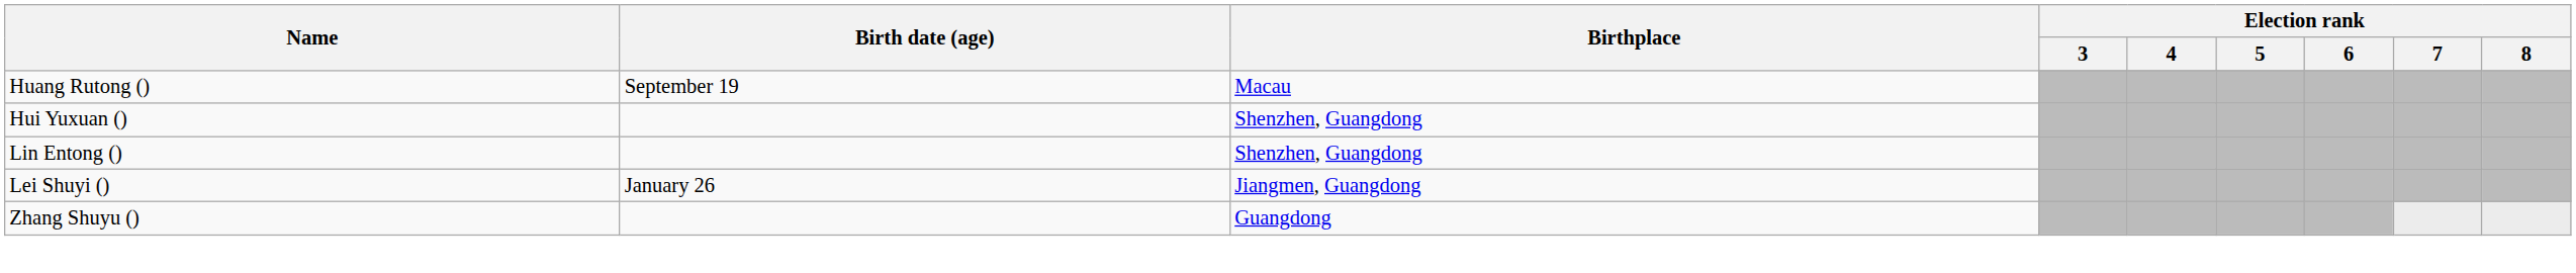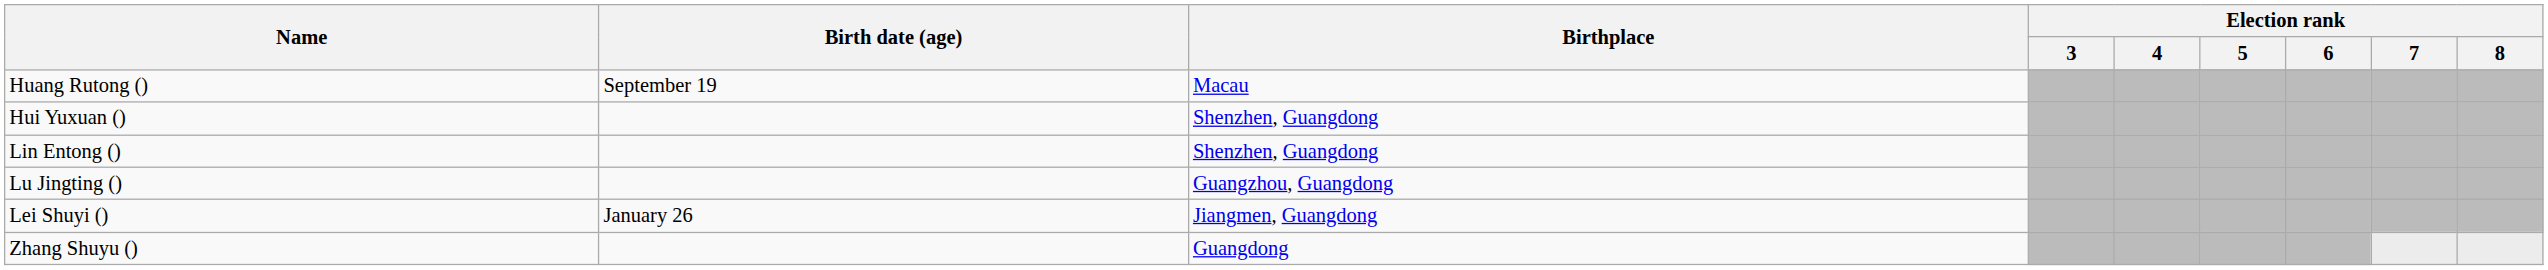 <table class="wikitable sortable"  style="text-align:center; width:100%;">
 <tr>
 <th rowspan="2">Name</th>
 <th rowspan="2">Birth date (age)</th>
 <th rowspan="2">Birthplace</th>
 <th colspan="6" class="unsortable">Election rank</th>
 </tr>
 <tr>
 <th data-sort-type="number">3</th>
 <th data-sort-type="number">4</th>
 <th data-sort-type="number">5</th>
 <th data-sort-type="number">6</th>
 <th data-sort-type="number">7</th>
 <th data-sort-type="number">8</th>
 </tr>
 <tr>
 <td style="text-align:left;" data-sort-value="Huang, Rutong">Huang Rutong ()</td>
 <td style="text-align:left;">September 19</td>
 <td style="text-align:left;"><a href='#'>Macau</a></td>
 <td style="background:#bbb;"> </td>
 <td style="background:#bbb;"> </td>
 <td style="background:#bbb;"> </td>
 <td style="background:#bbb;"> </td>
 <td style="background:#bbb;"> </td>
 <td style="background:#bbb;"> </td>
 </tr>
 <tr>
 <td style="text-align:left;" data-sort-value="Hui, Yuxuan">Hui Yuxuan ()</td>
 <td style="text-align:left;"></td>
 <td style="text-align:left;"><a href='#'>Shenzhen</a>, <a href='#'>Guangdong</a></td>
 <td style="background:#bbb;"> </td>
 <td style="background:#bbb;"> </td>
 <td style="background:#bbb;"> </td>
 <td style="background:#bbb;"> </td>
 <td style="background:#bbb;"> </td>
 <td style="background:#bbb;"> </td>
 </tr>
 <tr>
 <td style="text-align:left;" data-sort-value="Lin, Entong">Lin Entong ()</td>
 <td style="text-align:left;"></td>
 <td style="text-align:left;"><a href='#'>Shenzhen</a>, <a href='#'>Guangdong</a></td>
 <td style="background:#bbb;"> </td>
 <td style="background:#bbb;"> </td>
 <td style="background:#bbb;"> </td>
 <td style="background:#bbb;"> </td>
 <td style="background:#bbb;"> </td>
 <td style="background:#bbb;"> </td>
 </tr>
 <tr>
+<td style="text-align:left;" data-sort-value="Lu, Jingting">Lu Jingting ()</td>
+<td style="text-align:left;"></td>
+<td style="text-align:left;"><a href='#'>Guangzhou</a>, <a href='#'>Guangdong</a></td>
+<td style="background:#bbb;"> </td>
+<td style="background:#bbb;"> </td>
+<td style="background:#bbb;"> </td>
+<td style="background:#bbb;"> </td>
+<td style="background:#bbb;"> </td>
+<td style="background:#bbb;"> </td>
+</tr>
+<tr>
 <td style="text-align:left;" data-sort-value="Lei, Shuyi">Lei Shuyi ()</td>
 <td style="text-align:left;">January 26</td>
 <td style="text-align:left;"><a href='#'>Jiangmen</a>, <a href='#'>Guangdong</a></td>
 <td style="background:#bbb;"> </td>
 <td style="background:#bbb;"> </td>
 <td style="background:#bbb;"> </td>
 <td style="background:#bbb;"> </td>
 <td style="background:#bbb;"> </td>
 <td style="background:#bbb;"> </td>
 </tr>
 <tr>
 <td style="text-align:left;" data-sort-value="Zhang, Shuyu">Zhang Shuyu ()</td>
 <td style="text-align:left;"></td>
 <td style="text-align:left;"><a href='#'>Guangdong</a></td>
 <td style="background:#bbb;"> </td>
 <td style="background:#bbb;"> </td>
 <td style="background:#bbb;"> </td>
 <td style="background:#bbb;"> </td>
 <td style="background:#ececec; color:gray;"></td>
 <td style="background:#ececec; color:gray;"></td>
 </tr>
 </table>
